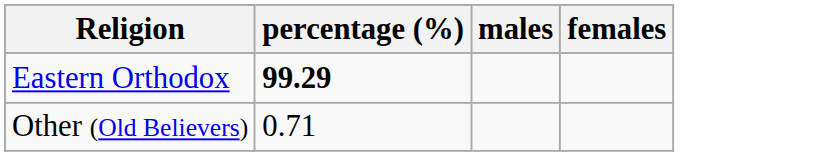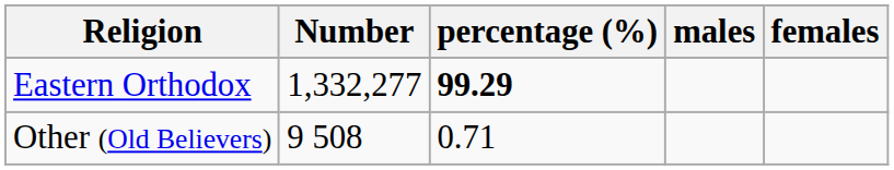 <table align="center" class="wikitable TablePager">
 <tr>
 <th>Religion</th>
+<th>Number</th>
 <th>percentage (%)</th>
 <th>males</th>
 <th>females</th>
 </tr>
 <tr ---->
 <td><a href='#'>Eastern Orthodox</a></td>
+<td>1,332,277</td>
 <td><strong>99.29</strong></td>
 <td></td>
 <td></td>
 </tr>
 <tr ---->
 <td>Other <small>(<a href='#'>Old Believers</a>)</small></td>
+<td>9 508</td>
 <td>0.71</td>
 <td></td>
 <td></td>
 </tr>
 </table>
